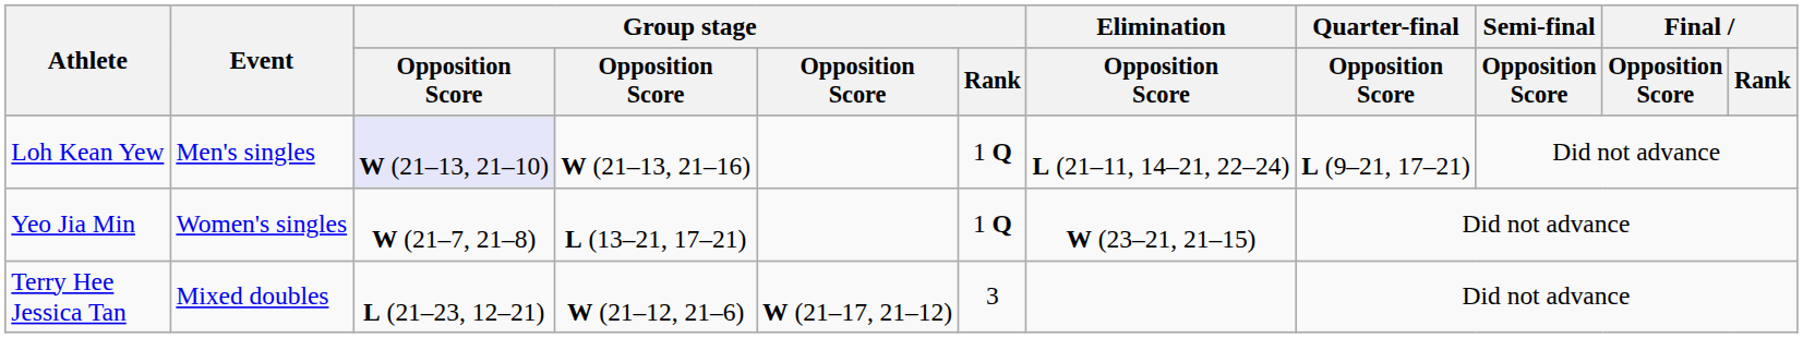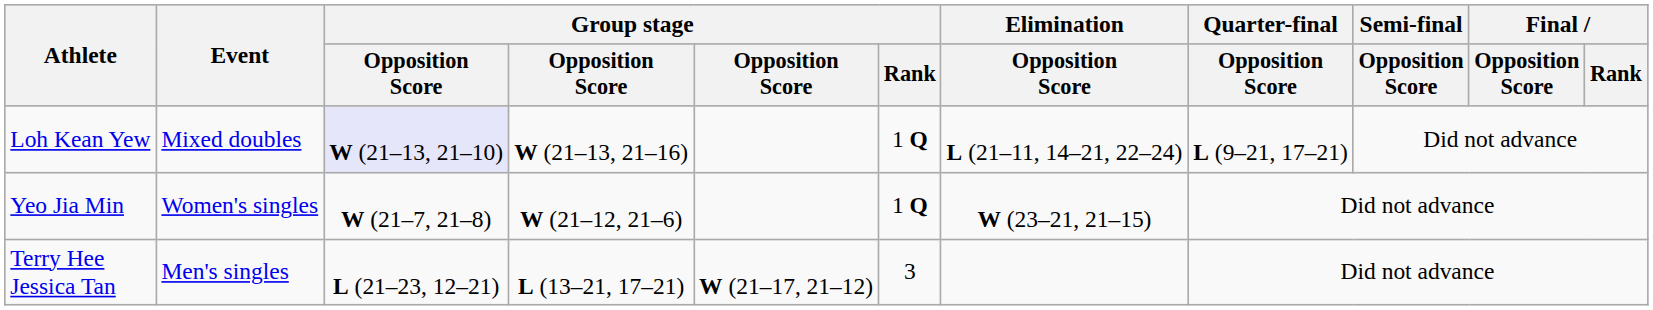 <table class="wikitable" style="font-size:90%">
 <tr>
 <th rowspan="2">Athlete</th>
 <th rowspan="2">Event</th>
 <th colspan="4">Group stage</th>
 <th>Elimination</th>
 <th>Quarter-final</th>
 <th>Semi-final</th>
 <th colspan="2">Final / </th>
 </tr>
 <tr style="font-size:95%">
 <th>Opposition<br>Score</th>
 <th>Opposition<br>Score</th>
 <th>Opposition<br>Score</th>
 <th>Rank</th>
 <th>Opposition<br>Score</th>
 <th>Opposition<br>Score</th>
 <th>Opposition<br>Score</th>
 <th>Opposition<br>Score</th>
 <th>Rank</th>
 </tr>
 <tr align="center">
 <td align="left"><a href='#'>Loh Kean Yew</a></td>
-<td align="left"><a href='#'>Men's singles</a></td>
+<td align="left"><a href='#'>Mixed doubles</a></td>
 <td style="background: lavender;"><br><strong>W</strong> (21–13, 21–10)</td>
 <td><br><strong>W</strong> (21–13, 21–16)</td>
 <td></td>
 <td>1 <strong>Q</strong></td>
 <td><br><strong>L</strong> (21–11, 14–21, 22–24)</td>
 <td><br><strong>L</strong> (9–21, 17–21)</td>
 <td colspan=3>Did not advance</td>
 </tr>
 <tr align="center">
 <td align="left"><a href='#'>Yeo Jia Min</a></td>
 <td align="left"><a href='#'>Women's singles</a></td>
 <td><br><strong>W</strong> (21–7, 21–8)</td>
-<td><br><strong>L</strong> (13–21, 17–21)</td>
+<td><br><strong>W</strong> (21–12, 21–6)</td>
 <td></td>
 <td>1 <strong>Q</strong></td>
 <td><br><strong>W</strong> (23–21, 21–15)</td>
 <td colspan=4>Did not advance</td>
 </tr>
 <tr align="center">
 <td align="left"><a href='#'>Terry Hee</a><br><a href='#'>Jessica Tan</a></td>
-<td align="left"><a href='#'>Mixed doubles</a></td>
+<td align="left"><a href='#'>Men's singles</a></td>
 <td><br><strong>L</strong> (21–23, 12–21)</td>
-<td><br><strong>W</strong> (21–12, 21–6)</td>
+<td><br><strong>L</strong> (13–21, 17–21)</td>
 <td><br><strong>W</strong> (21–17, 21–12)</td>
 <td>3</td>
 <td></td>
 <td colspan=4>Did not advance</td>
 </tr>
 </table>
